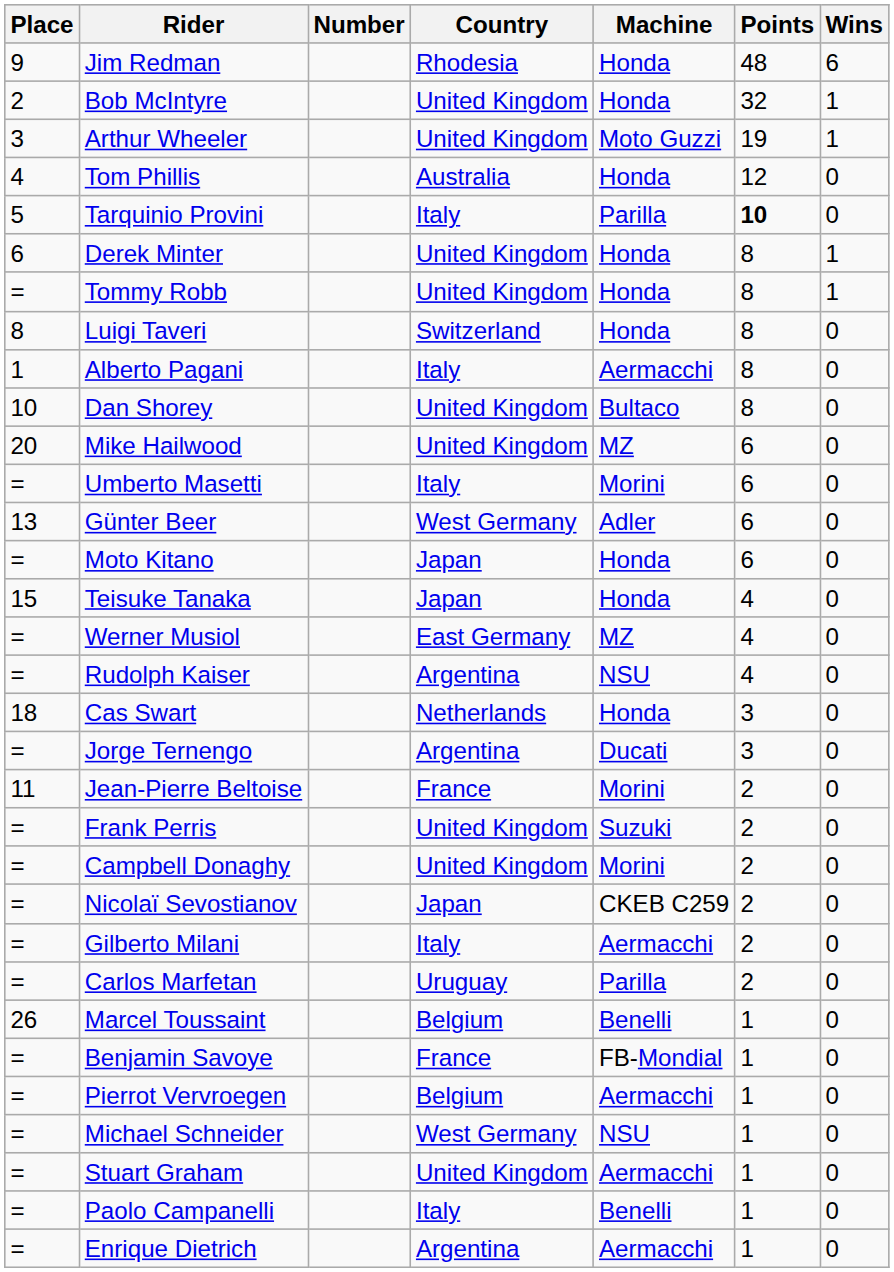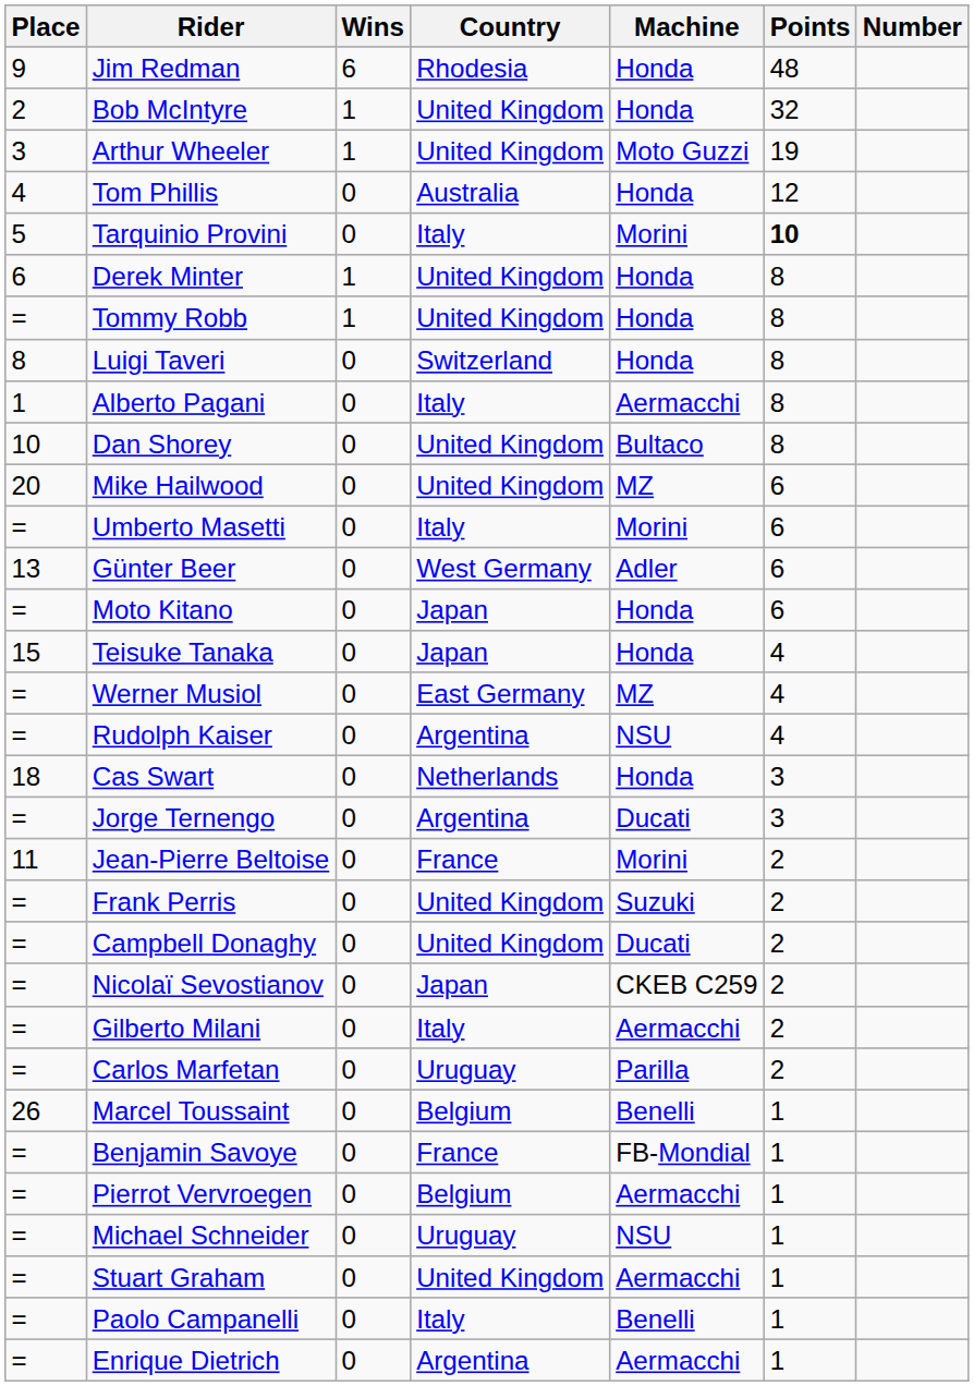 <table class="wikitable" style="font-size: 95%;">
 <tr>
 <th>Place</th>
 <th>Rider</th>
-<th>Number</th>
+<th>Wins</th>
 <th>Country</th>
 <th>Machine</th>
 <th>Points</th>
-<th>Wins</th>
+<th>Number</th>
 </tr>
 <tr>
 <td>9</td>
 <td> <a href='#'>Jim Redman</a></td>
-<td></td>
+<td>6</td>
 <td><a href='#'>Rhodesia</a></td>
 <td><a href='#'>Honda</a></td>
 <td>48</td>
-<td>6</td>
+<td></td>
 </tr>
 <tr>
 <td>2</td>
 <td> <a href='#'>Bob McIntyre</a></td>
-<td></td>
+<td>1</td>
 <td><a href='#'>United Kingdom</a></td>
 <td><a href='#'>Honda</a></td>
 <td>32</td>
-<td>1</td>
+<td></td>
 </tr>
 <tr>
 <td>3</td>
 <td> <a href='#'>Arthur Wheeler</a></td>
-<td></td>
+<td>1</td>
 <td><a href='#'>United Kingdom</a></td>
 <td><a href='#'>Moto Guzzi</a></td>
 <td>19</td>
-<td>1</td>
+<td></td>
 </tr>
 <tr>
 <td>4</td>
 <td> <a href='#'>Tom Phillis</a></td>
-<td></td>
+<td>0</td>
 <td><a href='#'>Australia</a></td>
 <td><a href='#'>Honda</a></td>
 <td>12</td>
-<td>0</td>
+<td></td>
 </tr>
 <tr>
 <td>5</td>
 <td> <a href='#'>Tarquinio Provini</a></td>
+<td>0</td>
+<td><a href='#'>Italy</a></td>
+<td><a href='#'>Morini</a></td>
+<td><strong>10</strong></td>
 <td></td>
-<td><a href='#'>Italy</a></td>
-<td><a href='#'>Parilla</a></td>
-<td><strong>10</strong></td>
-<td>0</td>
 </tr>
 <tr>
 <td>6</td>
 <td> <a href='#'>Derek Minter</a></td>
-<td></td>
+<td>1</td>
 <td><a href='#'>United Kingdom</a></td>
 <td><a href='#'>Honda</a></td>
 <td>8</td>
-<td>1</td>
+<td></td>
 </tr>
 <tr>
 <td>=</td>
 <td> <a href='#'>Tommy Robb</a></td>
-<td></td>
+<td>1</td>
 <td><a href='#'>United Kingdom</a></td>
 <td><a href='#'>Honda</a></td>
 <td>8</td>
-<td>1</td>
+<td></td>
 </tr>
 <tr>
 <td>8</td>
 <td> <a href='#'>Luigi Taveri</a></td>
-<td></td>
+<td>0</td>
 <td><a href='#'>Switzerland</a></td>
 <td><a href='#'>Honda</a></td>
 <td>8</td>
-<td>0</td>
+<td></td>
 </tr>
 <tr>
 <td>1</td>
 <td> <a href='#'>Alberto Pagani</a></td>
-<td></td>
+<td>0</td>
 <td><a href='#'>Italy</a></td>
 <td><a href='#'>Aermacchi</a></td>
 <td>8</td>
-<td>0</td>
+<td></td>
 </tr>
 <tr>
 <td>10</td>
 <td> <a href='#'>Dan Shorey</a></td>
-<td></td>
+<td>0</td>
 <td><a href='#'>United Kingdom</a></td>
 <td><a href='#'>Bultaco</a></td>
 <td>8</td>
-<td>0</td>
+<td></td>
 </tr>
 <tr>
 <td>20</td>
 <td> <a href='#'>Mike Hailwood</a></td>
-<td></td>
+<td>0</td>
 <td><a href='#'>United Kingdom</a></td>
 <td><a href='#'>MZ</a></td>
 <td>6</td>
-<td>0</td>
+<td></td>
 </tr>
 <tr>
 <td>=</td>
 <td> <a href='#'>Umberto Masetti</a></td>
-<td></td>
+<td>0</td>
 <td><a href='#'>Italy</a></td>
 <td><a href='#'>Morini</a></td>
 <td>6</td>
-<td>0</td>
+<td></td>
 </tr>
 <tr>
 <td>13</td>
 <td> <a href='#'>Günter Beer</a></td>
-<td></td>
+<td>0</td>
 <td><a href='#'>West Germany</a></td>
 <td><a href='#'>Adler</a></td>
 <td>6</td>
-<td>0</td>
+<td></td>
 </tr>
 <tr>
 <td>=</td>
 <td> <a href='#'>Moto Kitano</a></td>
-<td></td>
+<td>0</td>
 <td><a href='#'>Japan</a></td>
 <td><a href='#'>Honda</a></td>
 <td>6</td>
-<td>0</td>
+<td></td>
 </tr>
 <tr>
 <td>15</td>
 <td> <a href='#'>Teisuke Tanaka</a></td>
-<td></td>
+<td>0</td>
 <td><a href='#'>Japan</a></td>
 <td><a href='#'>Honda</a></td>
 <td>4</td>
-<td>0</td>
+<td></td>
 </tr>
 <tr>
 <td>=</td>
 <td> <a href='#'>Werner Musiol</a></td>
-<td></td>
+<td>0</td>
 <td><a href='#'>East Germany</a></td>
 <td><a href='#'>MZ</a></td>
 <td>4</td>
-<td>0</td>
+<td></td>
 </tr>
 <tr>
 <td>=</td>
 <td> <a href='#'>Rudolph Kaiser</a></td>
-<td></td>
+<td>0</td>
 <td><a href='#'>Argentina</a></td>
 <td><a href='#'>NSU</a></td>
 <td>4</td>
-<td>0</td>
+<td></td>
 </tr>
 <tr>
 <td>18</td>
 <td> <a href='#'>Cas Swart</a></td>
-<td></td>
+<td>0</td>
 <td><a href='#'>Netherlands</a></td>
 <td><a href='#'>Honda</a></td>
 <td>3</td>
-<td>0</td>
+<td></td>
 </tr>
 <tr>
 <td>=</td>
 <td> <a href='#'>Jorge Ternengo</a></td>
-<td></td>
+<td>0</td>
 <td><a href='#'>Argentina</a></td>
 <td><a href='#'>Ducati</a></td>
 <td>3</td>
-<td>0</td>
+<td></td>
 </tr>
 <tr>
 <td>11</td>
 <td> <a href='#'>Jean-Pierre Beltoise</a></td>
-<td></td>
+<td>0</td>
 <td><a href='#'>France</a></td>
 <td><a href='#'>Morini</a></td>
 <td>2</td>
-<td>0</td>
+<td></td>
 </tr>
 <tr>
 <td>=</td>
 <td> <a href='#'>Frank Perris</a></td>
-<td></td>
+<td>0</td>
 <td><a href='#'>United Kingdom</a></td>
 <td><a href='#'>Suzuki</a></td>
 <td>2</td>
-<td>0</td>
+<td></td>
 </tr>
 <tr>
 <td>=</td>
 <td> <a href='#'>Campbell Donaghy</a></td>
+<td>0</td>
+<td><a href='#'>United Kingdom</a></td>
+<td><a href='#'>Ducati</a></td>
+<td>2</td>
 <td></td>
-<td><a href='#'>United Kingdom</a></td>
-<td><a href='#'>Morini</a></td>
-<td>2</td>
-<td>0</td>
 </tr>
 <tr>
 <td>=</td>
 <td> <a href='#'>Nicolaï Sevostianov</a></td>
-<td></td>
+<td>0</td>
 <td><a href='#'>Japan</a></td>
 <td>CKEB C259</td>
 <td>2</td>
-<td>0</td>
+<td></td>
 </tr>
 <tr>
 <td>=</td>
 <td> <a href='#'>Gilberto Milani</a></td>
-<td></td>
+<td>0</td>
 <td><a href='#'>Italy</a></td>
 <td><a href='#'>Aermacchi</a></td>
 <td>2</td>
-<td>0</td>
+<td></td>
 </tr>
 <tr>
 <td>=</td>
 <td> <a href='#'>Carlos Marfetan</a></td>
-<td></td>
+<td>0</td>
 <td><a href='#'>Uruguay</a></td>
 <td><a href='#'>Parilla</a></td>
 <td>2</td>
-<td>0</td>
+<td></td>
 </tr>
 <tr>
 <td>26</td>
 <td> <a href='#'>Marcel Toussaint</a></td>
-<td></td>
+<td>0</td>
 <td><a href='#'>Belgium</a></td>
 <td><a href='#'>Benelli</a></td>
 <td>1</td>
-<td>0</td>
+<td></td>
 </tr>
 <tr>
 <td>=</td>
 <td> <a href='#'>Benjamin Savoye</a></td>
-<td></td>
+<td>0</td>
 <td><a href='#'>France</a></td>
 <td>FB-<a href='#'>Mondial</a></td>
 <td>1</td>
-<td>0</td>
+<td></td>
 </tr>
 <tr>
 <td>=</td>
 <td> <a href='#'>Pierrot Vervroegen</a></td>
-<td></td>
+<td>0</td>
 <td><a href='#'>Belgium</a></td>
 <td><a href='#'>Aermacchi</a></td>
 <td>1</td>
-<td>0</td>
+<td></td>
 </tr>
 <tr>
 <td>=</td>
 <td> <a href='#'>Michael Schneider</a></td>
-<td></td>
-<td><a href='#'>West Germany</a></td>
+<td>0</td>
+<td><a href='#'>Uruguay</a></td>
 <td><a href='#'>NSU</a></td>
 <td>1</td>
-<td>0</td>
+<td></td>
 </tr>
 <tr>
 <td>=</td>
 <td> <a href='#'>Stuart Graham</a></td>
-<td></td>
+<td>0</td>
 <td><a href='#'>United Kingdom</a></td>
 <td><a href='#'>Aermacchi</a></td>
 <td>1</td>
-<td>0</td>
+<td></td>
 </tr>
 <tr>
 <td>=</td>
 <td> <a href='#'>Paolo Campanelli</a></td>
-<td></td>
+<td>0</td>
 <td><a href='#'>Italy</a></td>
 <td><a href='#'>Benelli</a></td>
 <td>1</td>
-<td>0</td>
+<td></td>
 </tr>
 <tr>
 <td>=</td>
 <td> <a href='#'>Enrique Dietrich</a></td>
-<td></td>
+<td>0</td>
 <td><a href='#'>Argentina</a></td>
 <td><a href='#'>Aermacchi</a></td>
 <td>1</td>
-<td>0</td>
+<td></td>
 </tr>
 </table>
